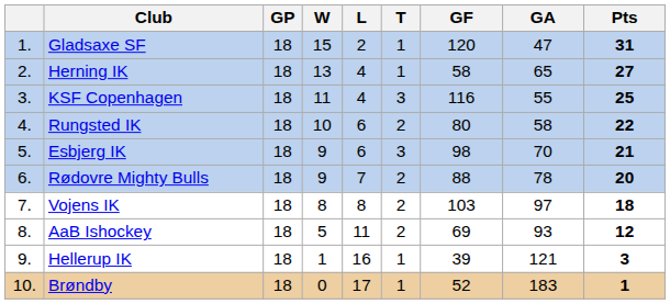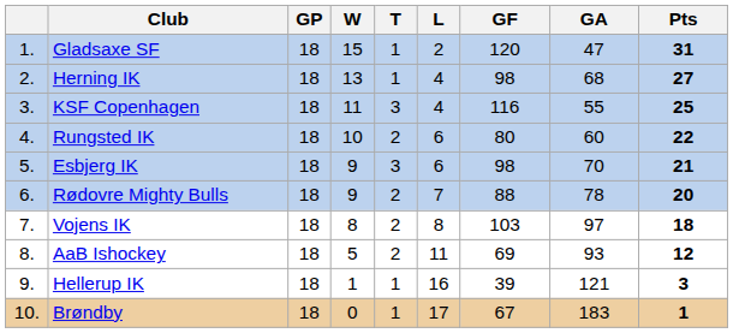 <table class="wikitable">
 <tr>
 <th width="30"></th>
 <th width="200">Club</th>
 <th width="30">GP</th>
 <th width="30">W</th>
+<th width="30">T</th>
 <th width="30">L</th>
-<th width="30">T</th>
 <th width="70">GF</th>
 <th width="70">GA</th>
 <th width="70">Pts</th>
 </tr>
 <tr bgcolor="#BCD2EE" align="center">
 <td>1.</td>
 <td align="left"><a href='#'>Gladsaxe SF</a></td>
 <td>18</td>
 <td>15</td>
+<td>1</td>
 <td>2</td>
-<td>1</td>
 <td>120</td>
 <td>47</td>
 <td><strong>31</strong></td>
 </tr>
 <tr bgcolor="#BCD2EE" align="center">
 <td>2.</td>
 <td align="left"><a href='#'>Herning IK</a></td>
 <td>18</td>
 <td>13</td>
+<td>1</td>
 <td>4</td>
-<td>1</td>
-<td>58</td>
-<td>65</td>
+<td>98</td>
+<td>68</td>
 <td><strong>27</strong></td>
 </tr>
 <tr bgcolor="#BCD2EE" align="center">
 <td>3.</td>
 <td align="left"><a href='#'>KSF Copenhagen</a></td>
 <td>18</td>
 <td>11</td>
+<td>3</td>
 <td>4</td>
-<td>3</td>
 <td>116</td>
 <td>55</td>
 <td><strong>25</strong></td>
 </tr>
 <tr bgcolor="#BCD2EE" align="center">
 <td>4.</td>
 <td align="left"><a href='#'>Rungsted IK</a></td>
 <td>18</td>
 <td>10</td>
+<td>2</td>
 <td>6</td>
-<td>2</td>
 <td>80</td>
-<td>58</td>
+<td>60</td>
 <td><strong>22</strong></td>
 </tr>
 <tr bgcolor="#BCD2EE" align="center">
 <td>5.</td>
 <td align="left"><a href='#'>Esbjerg IK</a></td>
 <td>18</td>
 <td>9</td>
+<td>3</td>
 <td>6</td>
-<td>3</td>
 <td>98</td>
 <td>70</td>
 <td><strong>21</strong></td>
 </tr>
 <tr bgcolor="#BCD2EE" align="center">
 <td>6.</td>
 <td align="left"><a href='#'>Rødovre Mighty Bulls</a></td>
 <td>18</td>
 <td>9</td>
+<td>2</td>
 <td>7</td>
-<td>2</td>
 <td>88</td>
 <td>78</td>
 <td><strong>20</strong></td>
 </tr>
 <tr bgcolor="#FFFFFF" align="center">
 <td>7.</td>
 <td align="left"><a href='#'>Vojens IK</a></td>
 <td>18</td>
 <td>8</td>
+<td>2</td>
 <td>8</td>
-<td>2</td>
 <td>103</td>
 <td>97</td>
 <td><strong>18</strong></td>
 </tr>
 <tr bgcolor="#FFFFFF" align="center">
 <td>8.</td>
 <td align="left"><a href='#'>AaB Ishockey</a></td>
 <td>18</td>
 <td>5</td>
+<td>2</td>
 <td>11</td>
-<td>2</td>
 <td>69</td>
 <td>93</td>
 <td><strong>12</strong></td>
 </tr>
 <tr bgcolor="#FFFFFF" align="center">
 <td>9.</td>
 <td align="left"><a href='#'>Hellerup IK</a></td>
 <td>18</td>
 <td>1</td>
+<td>1</td>
 <td>16</td>
-<td>1</td>
 <td>39</td>
 <td>121</td>
 <td><strong>3</strong></td>
 </tr>
 <tr bgcolor="#EECFA1" align="center">
 <td>10.</td>
 <td align="left"><a href='#'>Brøndby</a></td>
 <td>18</td>
 <td>0</td>
+<td>1</td>
 <td>17</td>
-<td>1</td>
-<td>52</td>
+<td>67</td>
 <td>183</td>
 <td><strong>1</strong></td>
 </tr>
 </table>
